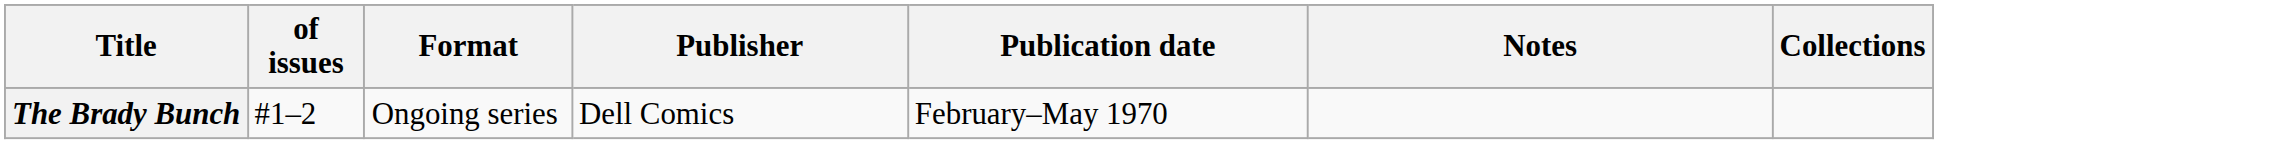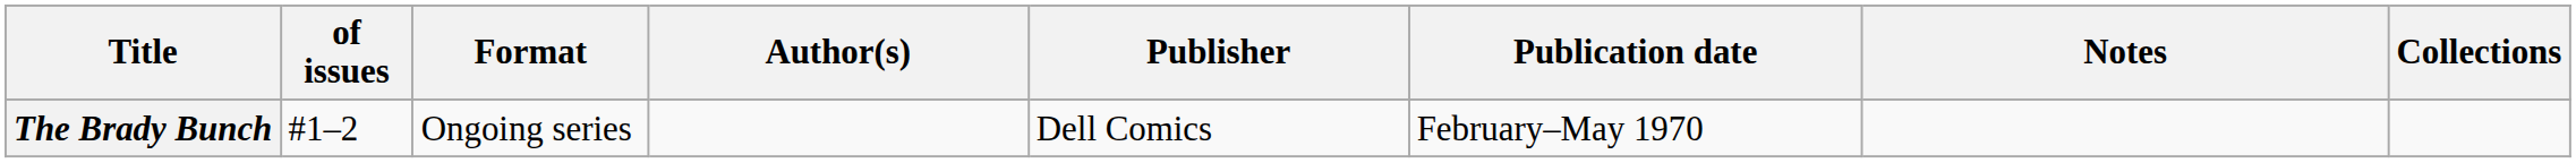 <table class="wikitable">
 <tr>
 <th>Title</th>
 <th style="width:40pt"> of issues</th>
 <th style="width:75pt">Format</th>
+<th style="width:125pt">Author(s)</th>
 <th style="width:125pt">Publisher</th>
 <th style="width:150pt">Publication date</th>
 <th style="width:175pt">Notes</th>
 <th>Collections</th>
 </tr>
 <tr>
 <th><em>The Brady Bunch</em></th>
 <td>#1–2</td>
 <td>Ongoing series</td>
+<td></td>
 <td>Dell Comics</td>
 <td>February–May 1970</td>
 <td></td>
 <td></td>
 </tr>
 </table>
